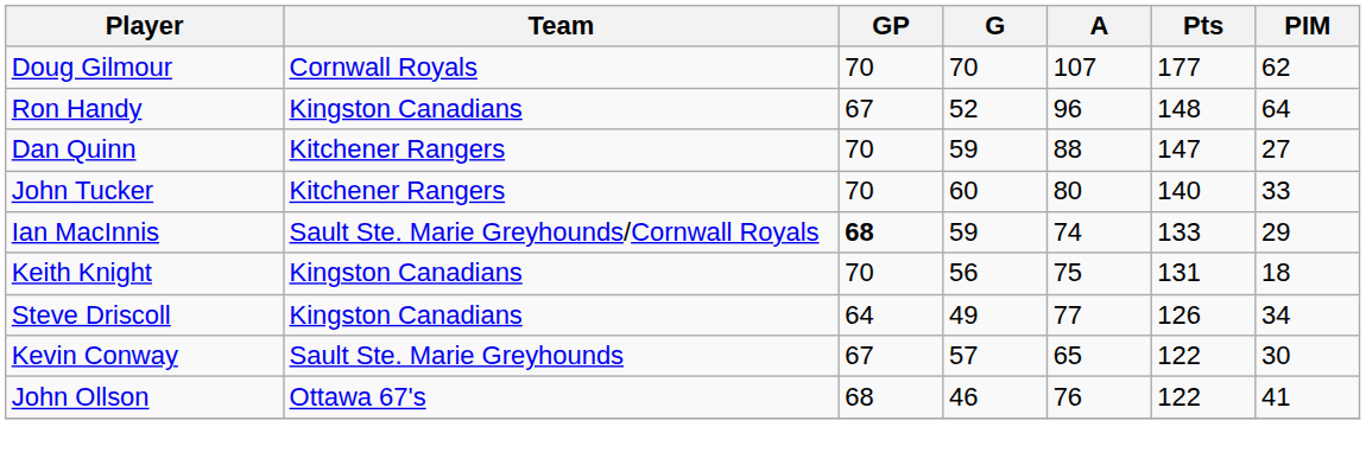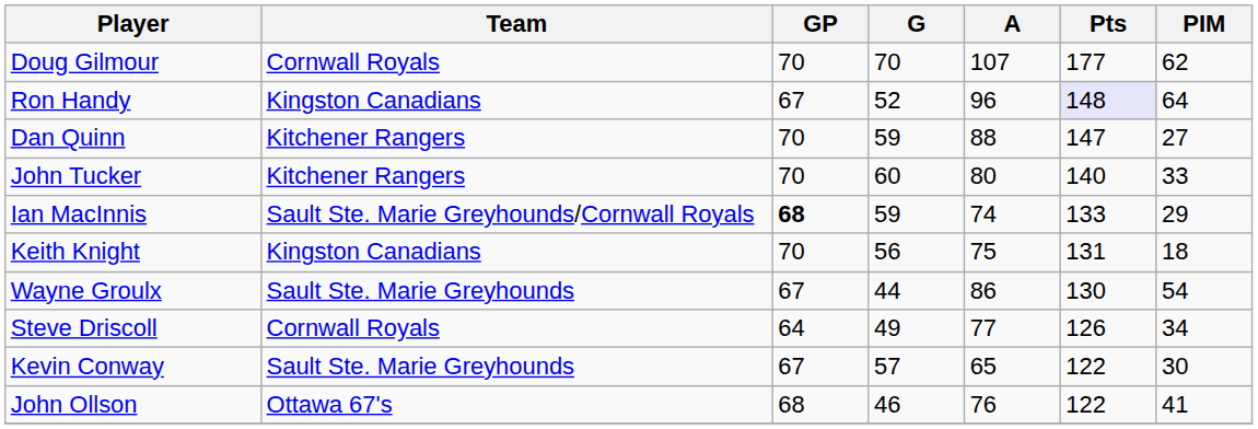 <table class="wikitable">
 <tr>
 <th bgcolor="#DDDDFF" width="20%">Player</th>
 <th bgcolor="#DDDDFF" width="40%">Team</th>
 <th bgcolor="#DDDDFF" width="7.5%">GP</th>
 <th bgcolor="#DDDDFF" width="7.5%">G</th>
 <th bgcolor="#DDDDFF" width="7.5%">A</th>
 <th bgcolor="#DDDDFF" width="7.5%">Pts</th>
 <th bgcolor="#DDDDFF" width="7.5%">PIM</th>
 </tr>
 <tr>
 <td><a href='#'>Doug Gilmour</a></td>
 <td><a href='#'>Cornwall Royals</a></td>
 <td>70</td>
 <td>70</td>
 <td>107</td>
 <td>177</td>
 <td>62</td>
 </tr>
 <tr>
 <td><a href='#'>Ron Handy</a></td>
 <td><a href='#'>Kingston Canadians</a></td>
 <td>67</td>
 <td>52</td>
 <td>96</td>
-<td>148</td>
+<td style="background: lavender;">148</td>
 <td>64</td>
 </tr>
 <tr>
 <td><a href='#'>Dan Quinn</a></td>
 <td><a href='#'>Kitchener Rangers</a></td>
 <td>70</td>
 <td>59</td>
 <td>88</td>
 <td>147</td>
 <td>27</td>
 </tr>
 <tr>
 <td><a href='#'>John Tucker</a></td>
 <td><a href='#'>Kitchener Rangers</a></td>
 <td>70</td>
 <td>60</td>
 <td>80</td>
 <td>140</td>
 <td>33</td>
 </tr>
 <tr>
 <td><a href='#'>Ian MacInnis</a></td>
 <td><a href='#'>Sault Ste. Marie Greyhounds</a>/<a href='#'>Cornwall Royals</a></td>
 <td><strong>68</strong></td>
 <td>59</td>
 <td>74</td>
 <td>133</td>
 <td>29</td>
 </tr>
 <tr>
 <td><a href='#'>Keith Knight</a></td>
 <td><a href='#'>Kingston Canadians</a></td>
 <td>70</td>
 <td>56</td>
 <td>75</td>
 <td>131</td>
 <td>18</td>
 </tr>
 <tr>
+<td><a href='#'>Wayne Groulx</a></td>
+<td><a href='#'>Sault Ste. Marie Greyhounds</a></td>
+<td>67</td>
+<td>44</td>
+<td>86</td>
+<td>130</td>
+<td>54</td>
+</tr>
+<tr>
 <td><a href='#'>Steve Driscoll</a></td>
-<td><a href='#'>Kingston Canadians</a></td>
+<td><a href='#'>Cornwall Royals</a></td>
 <td>64</td>
 <td>49</td>
 <td>77</td>
 <td>126</td>
 <td>34</td>
 </tr>
 <tr>
 <td><a href='#'>Kevin Conway</a></td>
 <td><a href='#'>Sault Ste. Marie Greyhounds</a></td>
 <td>67</td>
 <td>57</td>
 <td>65</td>
 <td>122</td>
 <td>30</td>
 </tr>
 <tr>
 <td><a href='#'>John Ollson</a></td>
 <td><a href='#'>Ottawa 67's</a></td>
 <td>68</td>
 <td>46</td>
 <td>76</td>
 <td>122</td>
 <td>41</td>
 </tr>
 <tr>
 </tr>
 </table>
